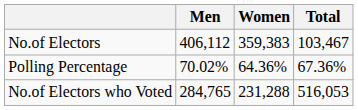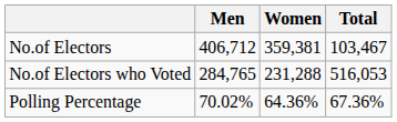 <table class="wikitable">
 <tr>
 <th></th>
 <th>Men</th>
 <th>Women</th>
 <th>Total</th>
 </tr>
 <tr>
 <td>No.of Electors</td>
-<td>406,112</td>
-<td>359,383</td>
+<td>406,712</td>
+<td>359,381</td>
 <td>103,467</td>
+</tr>
+<tr>
+<td>No.of Electors who Voted</td>
+<td>284,765</td>
+<td>231,288</td>
+<td>516,053</td>
 </tr>
 <tr>
 <td>Polling Percentage</td>
 <td>70.02%</td>
 <td>64.36%</td>
 <td>67.36%</td>
 </tr>
-<tr>
-<td>No.of Electors who Voted</td>
-<td>284,765</td>
-<td>231,288</td>
-<td>516,053</td>
-</tr>
 </table>
